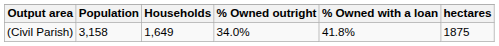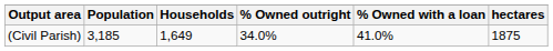 <table class="wikitable">
 <tr>
 </tr>
 <tr>
 <th>Output area</th>
 <th>Population</th>
 <th>Households</th>
 <th>% Owned outright</th>
 <th>% Owned with a loan</th>
 <th>hectares</th>
 </tr>
 <tr>
 <td>(Civil Parish)</td>
-<td>3,158</td>
+<td>3,185</td>
 <td>1,649</td>
 <td>34.0%</td>
-<td>41.8%</td>
+<td>41.0%</td>
 <td>1875</td>
 </tr>
 </table>
